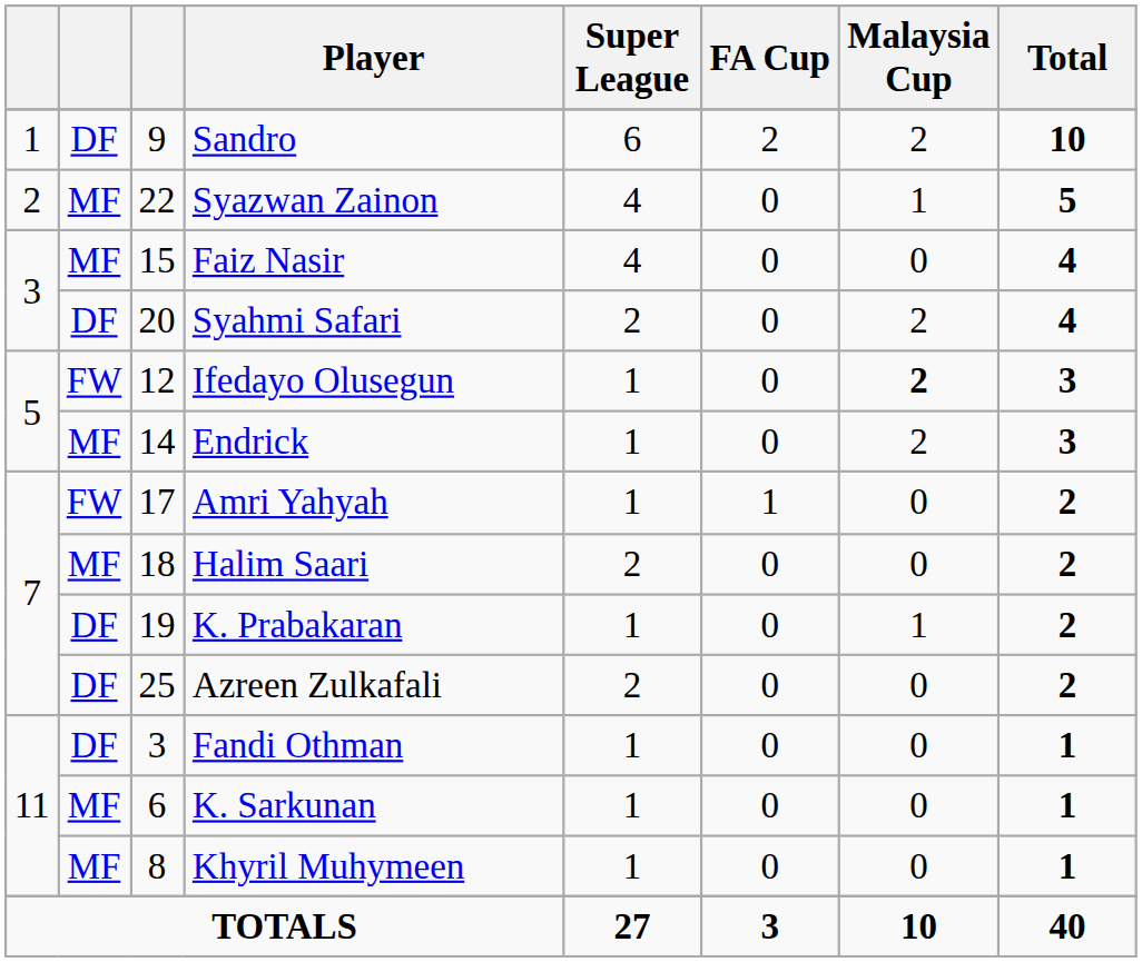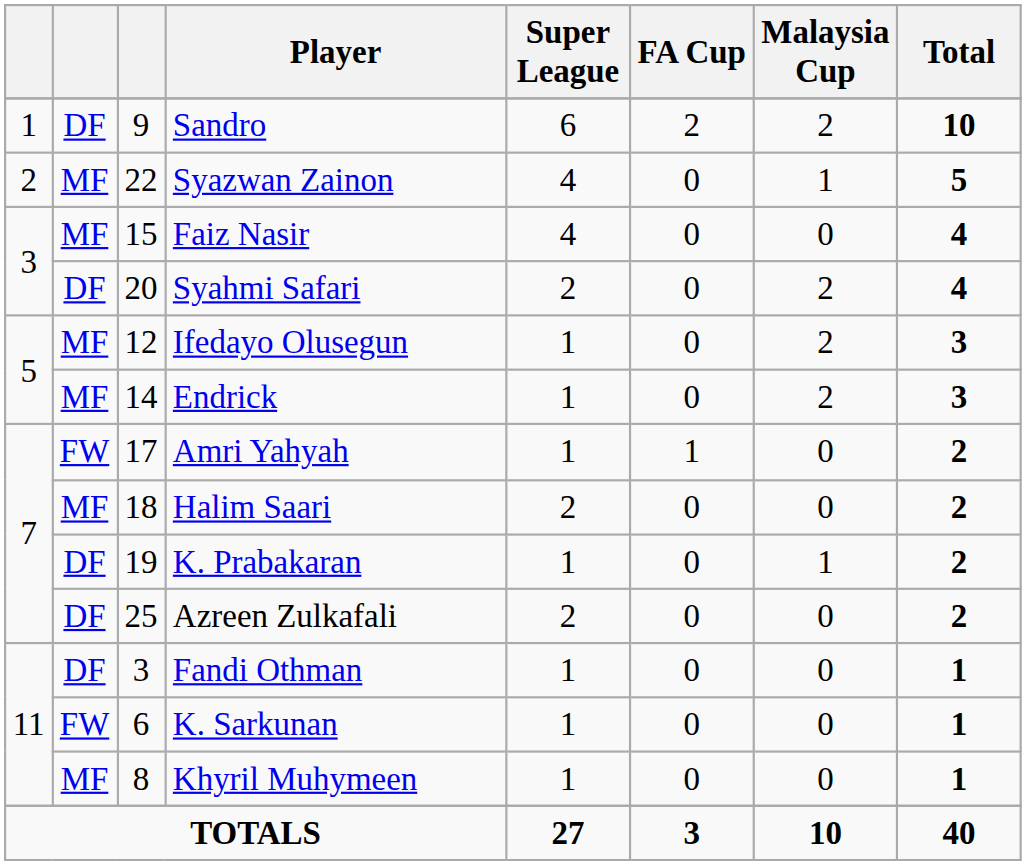 <table class="wikitable sortable" style="font-size: 95%; text-align: center;">
 <tr>
 <th width=10></th>
 <th width=10></th>
 <th width=10></th>
 <th width=150>Player</th>
 <th width=50>Super League</th>
 <th width=50>FA Cup</th>
 <th width=50>Malaysia Cup</th>
 <th width=50>Total</th>
 </tr>
 <tr>
 </tr>
 <tr>
 <td>1</td>
 <td><a href='#'>DF</a></td>
 <td>9</td>
 <td align=left> <a href='#'>Sandro</a></td>
 <td>6</td>
 <td>2</td>
 <td>2</td>
 <td><strong>10</strong></td>
 </tr>
 <tr>
 <td>2</td>
 <td><a href='#'>MF</a></td>
 <td>22</td>
 <td align=left> <a href='#'>Syazwan Zainon</a></td>
 <td>4</td>
 <td>0</td>
 <td>1</td>
 <td><strong>5</strong></td>
 </tr>
 <tr>
 <td rowspan="2">3</td>
 <td><a href='#'>MF</a></td>
 <td>15</td>
 <td align=left> <a href='#'>Faiz Nasir</a></td>
 <td>4</td>
 <td>0</td>
 <td>0</td>
 <td><strong>4</strong></td>
 </tr>
 <tr>
 <td><a href='#'>DF</a></td>
 <td>20</td>
 <td align=left> <a href='#'>Syahmi Safari</a></td>
 <td>2</td>
 <td>0</td>
 <td>2</td>
 <td><strong>4</strong></td>
 </tr>
 <tr>
 <td rowspan="2">5</td>
-<td><a href='#'>FW</a></td>
+<td><a href='#'>MF</a></td>
 <td>12</td>
 <td align=left> <a href='#'>Ifedayo Olusegun</a></td>
 <td>1</td>
 <td>0</td>
-<td><strong>2</strong></td>
+<td>2</td>
 <td><strong>3</strong></td>
 </tr>
 <tr>
 <td><a href='#'>MF</a></td>
 <td>14</td>
 <td align=left> <a href='#'>Endrick</a></td>
 <td>1</td>
 <td>0</td>
 <td>2</td>
 <td><strong>3</strong></td>
 </tr>
 <tr>
 <td rowspan="4">7</td>
 <td><a href='#'>FW</a></td>
 <td>17</td>
 <td align=left> <a href='#'>Amri Yahyah</a></td>
 <td>1</td>
 <td>1</td>
 <td>0</td>
 <td><strong>2</strong></td>
 </tr>
 <tr>
 <td><a href='#'>MF</a></td>
 <td>18</td>
 <td align=left> <a href='#'>Halim Saari</a></td>
 <td>2</td>
 <td>0</td>
 <td>0</td>
 <td><strong>2</strong></td>
 </tr>
 <tr>
 <td><a href='#'>DF</a></td>
 <td>19</td>
 <td align=left> <a href='#'>K. Prabakaran</a></td>
 <td>1</td>
 <td>0</td>
 <td>1</td>
 <td><strong>2</strong></td>
 </tr>
 <tr>
 <td><a href='#'>DF</a></td>
 <td>25</td>
 <td align=left> Azreen Zulkafali</td>
 <td>2</td>
 <td>0</td>
 <td>0</td>
 <td><strong>2</strong></td>
 </tr>
 <tr>
 <td rowspan="3">11</td>
 <td><a href='#'>DF</a></td>
 <td>3</td>
 <td align=left> <a href='#'>Fandi Othman</a></td>
 <td>1</td>
 <td>0</td>
 <td>0</td>
 <td><strong>1</strong></td>
 </tr>
 <tr>
-<td><a href='#'>MF</a></td>
+<td><a href='#'>FW</a></td>
 <td>6</td>
 <td align=left> <a href='#'>K. Sarkunan</a></td>
 <td>1</td>
 <td>0</td>
 <td>0</td>
 <td><strong>1</strong></td>
 </tr>
 <tr>
 <td><a href='#'>MF</a></td>
 <td>8</td>
 <td align=left> <a href='#'>Khyril Muhymeen</a></td>
 <td>1</td>
 <td>0</td>
 <td>0</td>
 <td><strong>1</strong></td>
 </tr>
 <tr>
 </tr>
 <tr class="sortbottom">
 <td colspan=4><strong>TOTALS</strong></td>
 <td><strong>27</strong></td>
 <td><strong>3</strong></td>
 <td><strong>10</strong></td>
 <td><strong>40</strong></td>
 </tr>
 </table>
